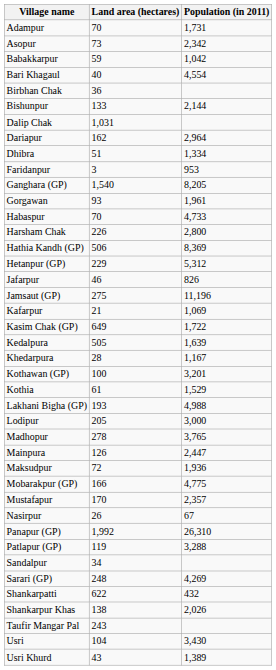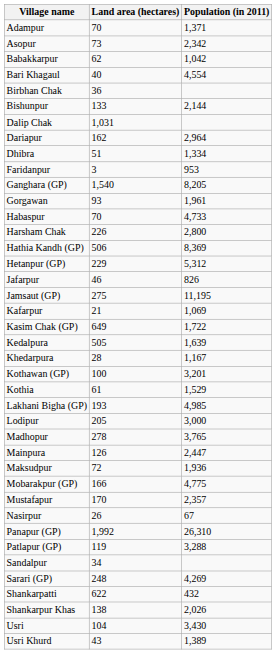 <table class="wikitable sortable">
 <tr>
 <th>Village name</th>
 <th>Land area (hectares)</th>
 <th>Population (in 2011)</th>
 </tr>
 <tr>
 <td>Adampur</td>
 <td>70</td>
-<td>1,731</td>
+<td>1,371</td>
 </tr>
 <tr>
 <td>Asopur</td>
 <td>73</td>
 <td>2,342</td>
 </tr>
 <tr>
 <td>Babakkarpur</td>
-<td>59</td>
+<td>62</td>
 <td>1,042</td>
 </tr>
 <tr>
 <td>Bari Khagaul</td>
 <td>40</td>
 <td>4,554</td>
 </tr>
 <tr>
 <td>Birbhan Chak</td>
 <td>36</td>
 <td></td>
 </tr>
 <tr>
 <td>Bishunpur</td>
 <td>133</td>
 <td>2,144</td>
 </tr>
 <tr>
 <td>Dalip Chak</td>
 <td>1,031</td>
 <td></td>
 </tr>
 <tr>
 <td>Dariapur</td>
 <td>162</td>
 <td>2,964</td>
 </tr>
 <tr>
 <td>Dhibra</td>
 <td>51</td>
 <td>1,334</td>
 </tr>
 <tr>
 <td>Faridanpur</td>
 <td>3</td>
 <td>953</td>
 </tr>
 <tr>
 <td>Ganghara (GP)</td>
 <td>1,540</td>
 <td>8,205</td>
 </tr>
 <tr>
 <td>Gorgawan</td>
 <td>93</td>
 <td>1,961</td>
 </tr>
 <tr>
 <td>Habaspur</td>
 <td>70</td>
 <td>4,733</td>
 </tr>
 <tr>
 <td>Harsham Chak</td>
 <td>226</td>
 <td>2,800</td>
 </tr>
 <tr>
 <td>Hathia Kandh (GP)</td>
 <td>506</td>
 <td>8,369</td>
 </tr>
 <tr>
 <td>Hetanpur (GP)</td>
 <td>229</td>
 <td>5,312</td>
 </tr>
 <tr>
 <td>Jafarpur</td>
 <td>46</td>
 <td>826</td>
 </tr>
 <tr>
 <td>Jamsaut (GP)</td>
 <td>275</td>
-<td>11,196</td>
+<td>11,195</td>
 </tr>
 <tr>
 <td>Kafarpur</td>
 <td>21</td>
 <td>1,069</td>
 </tr>
 <tr>
 <td>Kasim Chak (GP)</td>
 <td>649</td>
 <td>1,722</td>
 </tr>
 <tr>
 <td>Kedalpura</td>
 <td>505</td>
 <td>1,639</td>
 </tr>
 <tr>
 <td>Khedarpura</td>
 <td>28</td>
 <td>1,167</td>
 </tr>
 <tr>
 <td>Kothawan (GP)</td>
 <td>100</td>
 <td>3,201</td>
 </tr>
 <tr>
 <td>Kothia</td>
 <td>61</td>
 <td>1,529</td>
 </tr>
 <tr>
 <td>Lakhani Bigha (GP)</td>
 <td>193</td>
-<td>4,988</td>
+<td>4,985</td>
 </tr>
 <tr>
 <td>Lodipur</td>
 <td>205</td>
 <td>3,000</td>
 </tr>
 <tr>
 <td>Madhopur</td>
 <td>278</td>
 <td>3,765</td>
 </tr>
 <tr>
 <td>Mainpura</td>
 <td>126</td>
 <td>2,447</td>
 </tr>
 <tr>
 <td>Maksudpur</td>
 <td>72</td>
 <td>1,936</td>
 </tr>
 <tr>
 <td>Mobarakpur (GP)</td>
 <td>166</td>
 <td>4,775</td>
 </tr>
 <tr>
 <td>Mustafapur</td>
 <td>170</td>
 <td>2,357</td>
 </tr>
 <tr>
 <td>Nasirpur</td>
 <td>26</td>
 <td>67</td>
 </tr>
 <tr>
 <td>Panapur (GP)</td>
 <td>1,992</td>
 <td>26,310</td>
 </tr>
 <tr>
 <td>Patlapur (GP)</td>
 <td>119</td>
 <td>3,288</td>
 </tr>
 <tr>
 <td>Sandalpur</td>
 <td>34</td>
 <td></td>
 </tr>
 <tr>
 <td>Sarari (GP)</td>
 <td>248</td>
 <td>4,269</td>
 </tr>
 <tr>
 <td>Shankarpatti</td>
 <td>622</td>
 <td>432</td>
 </tr>
 <tr>
 <td>Shankarpur Khas</td>
 <td>138</td>
 <td>2,026</td>
 </tr>
 <tr>
-<td>Taufir Mangar Pal</td>
-<td>243</td>
-<td></td>
-</tr>
-<tr>
 <td>Usri</td>
 <td>104</td>
 <td>3,430</td>
 </tr>
 <tr>
 <td>Usri Khurd</td>
 <td>43</td>
 <td>1,389</td>
 </tr>
 </table>
